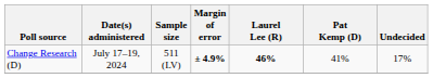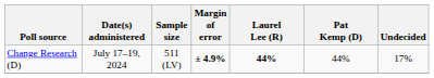 <table class="wikitable" style="font-size:90%;text-align:center;">
 <tr style="vertical-align:bottom">
 <th>Poll source</th>
 <th>Date(s)<br>administered</th>
 <th>Sample<br>size</th>
 <th>Margin<br>of error</th>
 <th style="width:100px;">Laurel<br>Lee (R)</th>
 <th style="width:100px;">Pat<br>Kemp (D)</th>
 <th>Undecided</th>
 </tr>
 <tr>
 <td style="text-align:left;"><a href='#'>Change Research</a> (D)</td>
 <td>July 17–19, 2024</td>
 <td>511 (LV)</td>
 <td><strong>± 4.9%</strong></td>
-<td><strong>46%</strong></td>
-<td>41%</td>
+<td><strong>44%</strong></td>
+<td>44%</td>
 <td>17%</td>
 </tr>
 <tr>
 </tr>
 </table>
